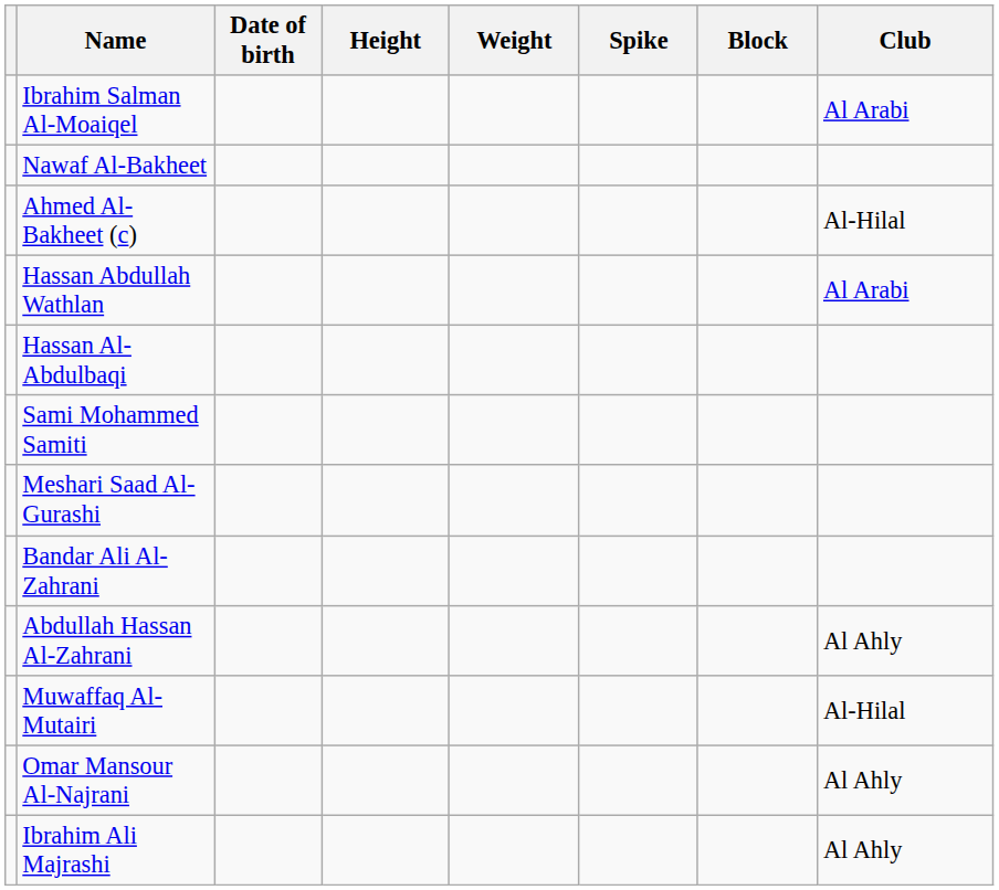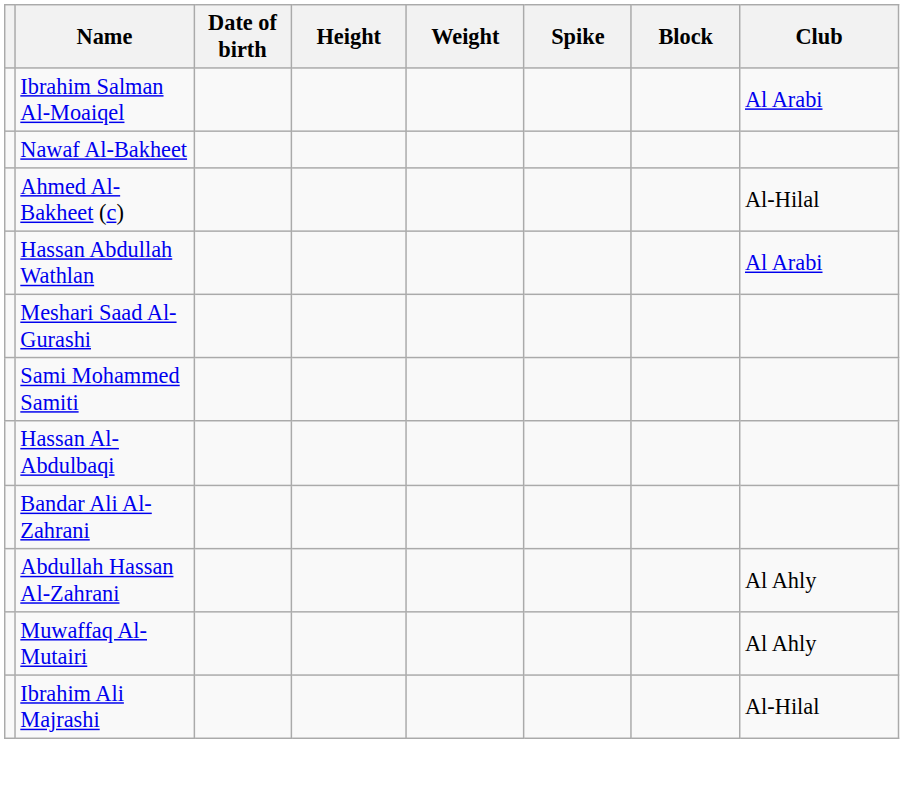 <table class="wikitable sortable" style="font-size:95%; text-align:center;">
 <tr>
 <th></th>
 <th style="width:14em">Name</th>
 <th style="width:8em">Date of birth</th>
 <th style="width:9em">Height</th>
 <th style="width:9em">Weight</th>
 <th style="width:9em">Spike</th>
 <th style="width:9em">Block</th>
 <th style="width:17em">Club</th>
 </tr>
 <tr>
 <td></td>
 <td align=left><a href='#'>Ibrahim Salman Al-Moaiqel</a></td>
 <td align=right></td>
 <td></td>
 <td></td>
 <td></td>
 <td></td>
 <td align="left"> <a href='#'>Al Arabi</a></td>
 </tr>
 <tr>
 <td></td>
 <td align=left><a href='#'>Nawaf Al-Bakheet</a></td>
 <td align=right></td>
 <td></td>
 <td></td>
 <td></td>
 <td></td>
 <td></td>
 </tr>
 <tr>
 <td></td>
 <td align=left><a href='#'>Ahmed Al-Bakheet</a> (<a href='#'>c</a>)</td>
 <td align=right></td>
 <td></td>
 <td></td>
 <td></td>
 <td></td>
 <td align="left"> Al-Hilal</td>
 </tr>
 <tr>
 <td></td>
 <td align=left><a href='#'>Hassan Abdullah Wathlan</a></td>
 <td align=right></td>
 <td></td>
 <td></td>
 <td></td>
 <td></td>
 <td align="left"> <a href='#'>Al Arabi</a></td>
 </tr>
 <tr>
 <td></td>
-<td align=left><a href='#'>Hassan Al-Abdulbaqi</a></td>
+<td align=left><a href='#'>Meshari Saad Al-Gurashi</a></td>
 <td align=right></td>
 <td></td>
 <td></td>
 <td></td>
 <td></td>
 <td></td>
 </tr>
 <tr>
 <td></td>
 <td align=left><a href='#'>Sami Mohammed Samiti</a></td>
 <td align=right></td>
 <td></td>
 <td></td>
 <td></td>
 <td></td>
 <td></td>
 </tr>
 <tr>
 <td></td>
-<td align=left><a href='#'>Meshari Saad Al-Gurashi</a></td>
+<td align=left><a href='#'>Hassan Al-Abdulbaqi</a></td>
 <td align=right></td>
 <td></td>
 <td></td>
 <td></td>
 <td></td>
 <td></td>
 </tr>
 <tr>
 <td></td>
 <td align=left><a href='#'>Bandar Ali Al-Zahrani</a></td>
 <td align=right></td>
 <td></td>
 <td></td>
 <td></td>
 <td></td>
 <td></td>
 </tr>
 <tr>
 <td></td>
 <td align=left><a href='#'>Abdullah Hassan Al-Zahrani</a></td>
 <td align=right></td>
 <td></td>
 <td></td>
 <td></td>
 <td></td>
 <td align="left"> Al Ahly</td>
 </tr>
 <tr>
 <td></td>
 <td align=left><a href='#'>Muwaffaq Al-Mutairi</a></td>
 <td align=right></td>
 <td></td>
 <td></td>
 <td></td>
 <td></td>
-<td align="left"> Al-Hilal</td>
-</tr>
-<tr>
-<td></td>
-<td align=left><a href='#'>Omar Mansour Al-Najrani</a></td>
-<td align=right></td>
-<td></td>
-<td></td>
-<td></td>
-<td></td>
 <td align="left"> Al Ahly</td>
 </tr>
 <tr>
 <td></td>
 <td align=left><a href='#'>Ibrahim Ali Majrashi</a></td>
 <td align=right></td>
 <td></td>
 <td></td>
 <td></td>
 <td></td>
-<td align="left"> Al Ahly</td>
+<td align="left"> Al-Hilal</td>
 </tr>
 </table>
